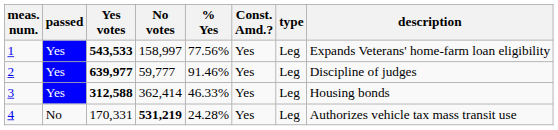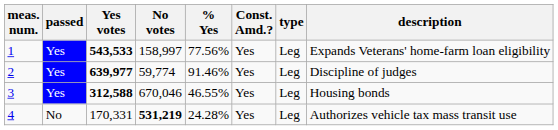 <table class="wikitable sortable">
 <tr>
 <th>meas.<br>num.</th>
 <th>passed</th>
 <th>Yes<br>votes</th>
 <th>No<br>votes</th>
 <th>%<br>Yes</th>
 <th>Const.<br>Amd.?</th>
 <th>type</th>
 <th>description</th>
 </tr>
 <tr>
 <td><a href='#'>1</a></td>
 <td style="background:blue;color:white">Yes</td>
 <td><strong>543,533</strong></td>
 <td>158,997</td>
 <td>77.56%</td>
 <td>Yes</td>
 <td>Leg</td>
 <td>Expands Veterans' home-farm loan eligibility</td>
 </tr>
 <tr>
 <td><a href='#'>2</a></td>
 <td style="background:blue;color:white">Yes</td>
 <td><strong>639,977</strong></td>
-<td>59,777</td>
+<td>59,774</td>
 <td>91.46%</td>
 <td>Yes</td>
 <td>Leg</td>
 <td>Discipline of judges</td>
 </tr>
 <tr>
 <td><a href='#'>3</a></td>
 <td style="background:blue;color:white">Yes</td>
 <td><strong>312,588</strong></td>
-<td>362,414</td>
-<td>46.33%</td>
+<td>670,046</td>
+<td>46.55%</td>
 <td>Yes</td>
 <td>Leg</td>
 <td>Housing bonds</td>
 </tr>
 <tr>
 <td><a href='#'>4</a></td>
 <td>No</td>
 <td>170,331</td>
 <td><strong>531,219</strong></td>
 <td>24.28%</td>
 <td>Yes</td>
 <td>Leg</td>
 <td>Authorizes vehicle tax mass transit use</td>
 </tr>
 </table>
